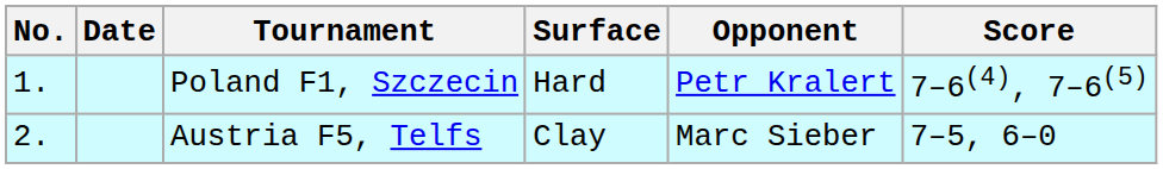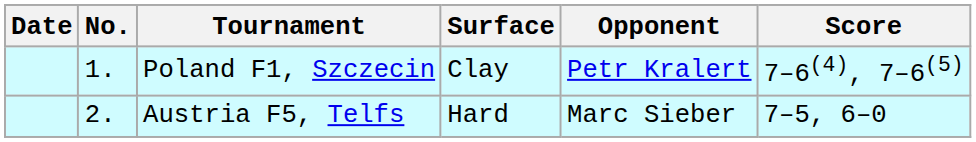 <table class="sortable wikitable">
 <tr>
+<th>Date</th>
 <th>No.</th>
-<th>Date</th>
 <th>Tournament</th>
 <th>Surface</th>
 <th>Opponent</th>
 <th class="unsortable">Score</th>
 </tr>
 <tr style="background:#cffcff;">
+<td></td>
 <td>1.</td>
-<td></td>
 <td>Poland F1, <a href='#'>Szczecin</a></td>
-<td>Hard</td>
+<td>Clay</td>
 <td> <a href='#'>Petr Kralert</a></td>
 <td>7–6<sup>(4)</sup>, 7–6<sup>(5)</sup></td>
 </tr>
 <tr style="background:#cffcff;">
+<td></td>
 <td>2.</td>
-<td></td>
 <td>Austria F5, <a href='#'>Telfs</a></td>
-<td>Clay</td>
+<td>Hard</td>
 <td> Marc Sieber</td>
 <td>7–5, 6–0</td>
 </tr>
 </table>
